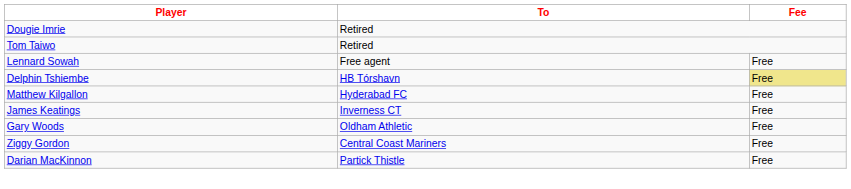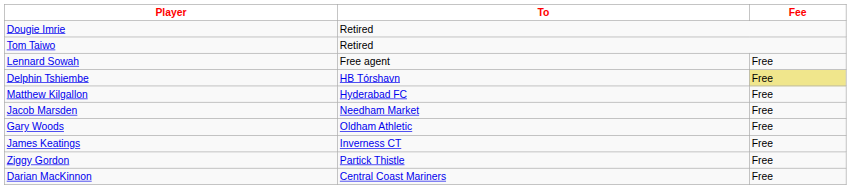 <table class="wikitable" style="text-align:left; font-size:95%;width:98%;">
 <tr>
 <th style="background:white; color:red;">Player</th>
 <th style="background:white; color:red;">To</th>
 <th style="background:white; color:red;">Fee</th>
 </tr>
 <tr>
 <td> <a href='#'>Dougie Imrie</a></td>
 <td colspan=2>Retired</td>
 </tr>
 <tr>
 <td> <a href='#'>Tom Taiwo</a></td>
 <td colspan=2>Retired</td>
 </tr>
 <tr>
 <td> <a href='#'>Lennard Sowah</a></td>
 <td>Free agent</td>
 <td>Free</td>
 </tr>
 <tr>
 <td> <a href='#'>Delphin Tshiembe</a></td>
 <td> <a href='#'>HB Tórshavn</a></td>
 <td style="background: khaki;">Free</td>
 </tr>
 <tr>
 <td> <a href='#'>Matthew Kilgallon</a></td>
 <td> <a href='#'>Hyderabad FC</a></td>
 <td>Free</td>
 </tr>
 <tr>
-<td> <a href='#'>James Keatings</a></td>
-<td> <a href='#'>Inverness CT</a></td>
+<td> <a href='#'>Jacob Marsden</a></td>
+<td> <a href='#'>Needham Market</a></td>
 <td>Free</td>
 </tr>
 <tr>
 <td> <a href='#'>Gary Woods</a></td>
 <td> <a href='#'>Oldham Athletic</a></td>
 <td>Free</td>
 </tr>
 <tr>
+<td> <a href='#'>James Keatings</a></td>
+<td> <a href='#'>Inverness CT</a></td>
+<td>Free</td>
+</tr>
+<tr>
 <td> <a href='#'>Ziggy Gordon</a></td>
-<td> <a href='#'>Central Coast Mariners</a></td>
+<td> <a href='#'>Partick Thistle</a></td>
 <td>Free</td>
 </tr>
 <tr>
 <td> <a href='#'>Darian MacKinnon</a></td>
-<td> <a href='#'>Partick Thistle</a></td>
+<td> <a href='#'>Central Coast Mariners</a></td>
 <td>Free</td>
 </tr>
 </table>
